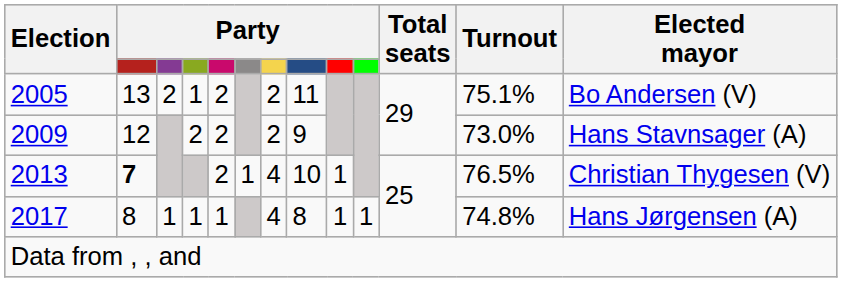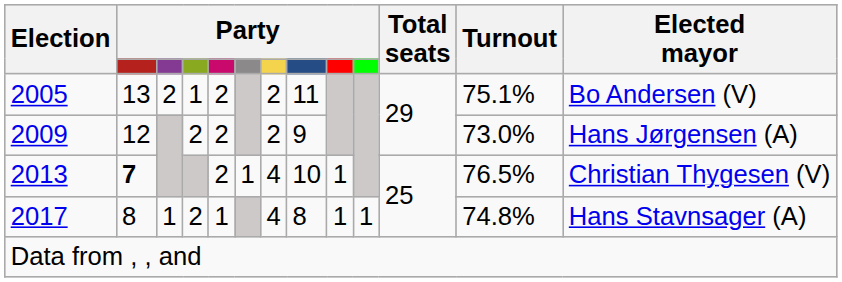 <table class="wikitable">
 <tr>
 <th rowspan="2">Election</th>
 <th colspan="9">Party</th>
 <th rowspan="2">Total<br>seats</th>
 <th rowspan="2">Turnout</th>
 <th rowspan="2">Elected<br>mayor</th>
 </tr>
 <tr>
 <td style="background:#B5211D;"><strong><a href='#'></a></strong></td>
 <td style="background:#843A93;"><strong><a href='#'></a></strong></td>
 <td style="background:#89A920;"><strong><a href='#'></a></strong></td>
 <td style="background:#C9096C;"><strong><a href='#'></a></strong></td>
 <td style="background:#8B8989;"><strong><a href='#'></a></strong></td>
 <td style="background:#F4D44D;"><strong><a href='#'></a></strong></td>
 <td style="background:#254C85;"><strong><a href='#'></a></strong></td>
 <td style="background:#FF0000;"><strong><a href='#'></a></strong></td>
 <td style="background:#00FF00;"><strong><a href='#'></a></strong></td>
 </tr>
 <tr>
 <td><a href='#'>2005</a></td>
 <td>13</td>
 <td>2</td>
 <td>1</td>
 <td>2</td>
 <td style="background:#CDC9C9;" rowspan="2"></td>
 <td>2</td>
 <td>11</td>
 <td style="background:#CDC9C9;" rowspan="2"></td>
 <td style="background:#CDC9C9;" rowspan="3"></td>
 <td rowspan="2">29</td>
 <td>75.1%</td>
 <td><a href='#'>Bo Andersen</a> (V)</td>
 </tr>
 <tr>
 <td><a href='#'>2009</a></td>
 <td>12</td>
 <td style="background:#CDC9C9;" rowspan="2"></td>
 <td>2</td>
 <td>2</td>
 <td>2</td>
 <td>9</td>
 <td>73.0%</td>
-<td><a href='#'>Hans Stavnsager</a> (A)</td>
+<td><a href='#'>Hans Jørgensen</a> (A)</td>
 </tr>
 <tr>
 <td><a href='#'>2013</a></td>
 <td><strong>7</strong></td>
 <td style="background:#CDC9C9;"></td>
 <td>2</td>
 <td>1</td>
 <td>4</td>
 <td>10</td>
 <td>1</td>
 <td rowspan="2">25</td>
 <td>76.5%</td>
 <td><a href='#'>Christian Thygesen</a> (V)</td>
 </tr>
 <tr>
 <td><a href='#'>2017</a></td>
 <td>8</td>
 <td>1</td>
-<td>1</td>
+<td>2</td>
 <td>1</td>
 <td style="background:#CDC9C9;"></td>
 <td>4</td>
 <td>8</td>
 <td>1</td>
 <td>1</td>
 <td>74.8%</td>
-<td><a href='#'>Hans Jørgensen</a> (A)</td>
+<td><a href='#'>Hans Stavnsager</a> (A)</td>
 </tr>
 <tr>
 <td colspan="14">Data from , ,  and </td>
 </tr>
 </table>
